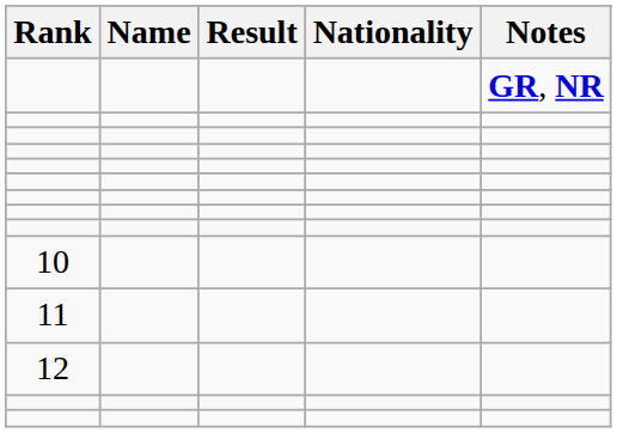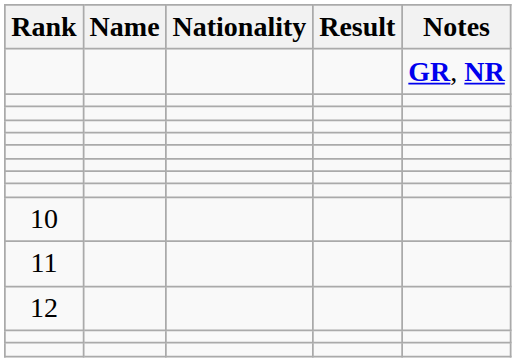 <table class="wikitable sortable" style="text-align:center">
 <tr>
 <th>Rank</th>
 <th>Name</th>
+<th>Nationality</th>
 <th>Result</th>
-<th>Nationality</th>
 <th>Notes</th>
 </tr>
 <tr>
 <td></td>
 <td align=left></td>
+<td align=left></td>
 <td></td>
-<td align=left></td>
 <td><strong><a href='#'>GR</a></strong>, <strong><a href='#'>NR</a></strong></td>
 </tr>
 <tr>
 <td></td>
 <td align=left></td>
+<td align=left></td>
 <td></td>
-<td align=left></td>
 <td></td>
 </tr>
 <tr>
 <td></td>
 <td align=left></td>
+<td align=left></td>
 <td></td>
-<td align=left></td>
 <td></td>
 </tr>
 <tr>
 <td></td>
 <td align=left></td>
+<td align=left></td>
 <td></td>
-<td align=left></td>
 <td></td>
 </tr>
 <tr>
 <td></td>
 <td align=left></td>
+<td align=left></td>
 <td></td>
-<td align=left></td>
 <td></td>
 </tr>
 <tr>
 <td></td>
 <td align=left></td>
+<td align=left></td>
 <td></td>
-<td align=left></td>
 <td></td>
 </tr>
 <tr>
 <td></td>
 <td align=left></td>
+<td align=left></td>
 <td></td>
-<td align=left></td>
 <td></td>
 </tr>
 <tr>
 <td></td>
 <td align=left></td>
+<td align=left></td>
 <td></td>
-<td align=left></td>
 <td></td>
 </tr>
 <tr>
 <td></td>
 <td align=left></td>
+<td align=left></td>
 <td></td>
-<td align=left></td>
 <td></td>
 </tr>
 <tr>
 <td>10</td>
 <td align=left></td>
+<td align=left></td>
 <td></td>
-<td align=left></td>
 <td></td>
 </tr>
 <tr>
 <td>11</td>
 <td align=left></td>
+<td align=left></td>
 <td></td>
-<td align=left></td>
 <td></td>
 </tr>
 <tr>
 <td>12</td>
 <td align=left></td>
+<td align=left></td>
 <td></td>
-<td align=left></td>
 <td></td>
 </tr>
 <tr>
 <td></td>
 <td align=left></td>
+<td align=left></td>
 <td></td>
-<td align=left></td>
 <td></td>
 </tr>
 <tr>
 <td></td>
 <td align=left></td>
+<td align=left></td>
 <td></td>
-<td align=left></td>
 <td></td>
 </tr>
 </table>
